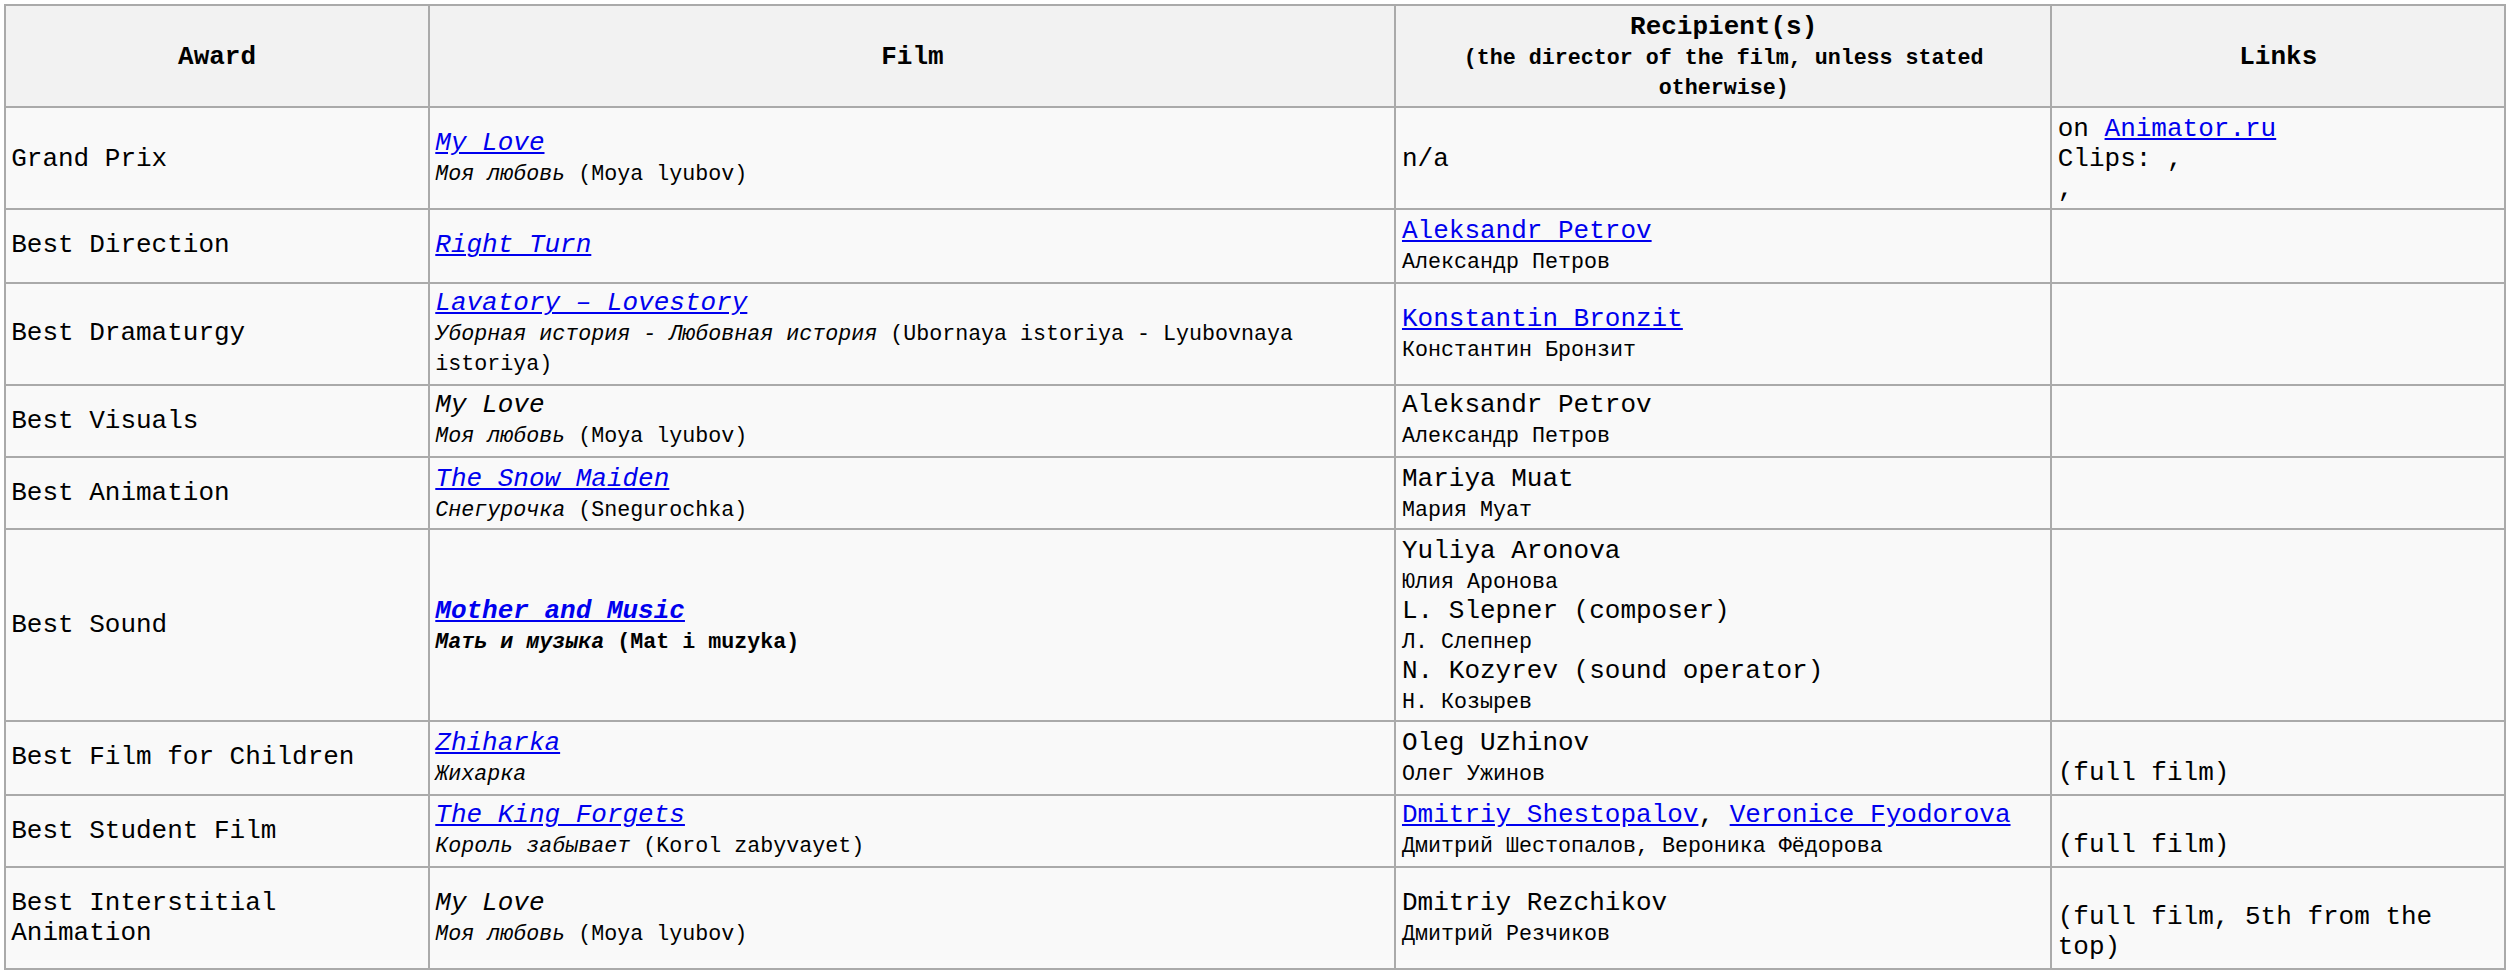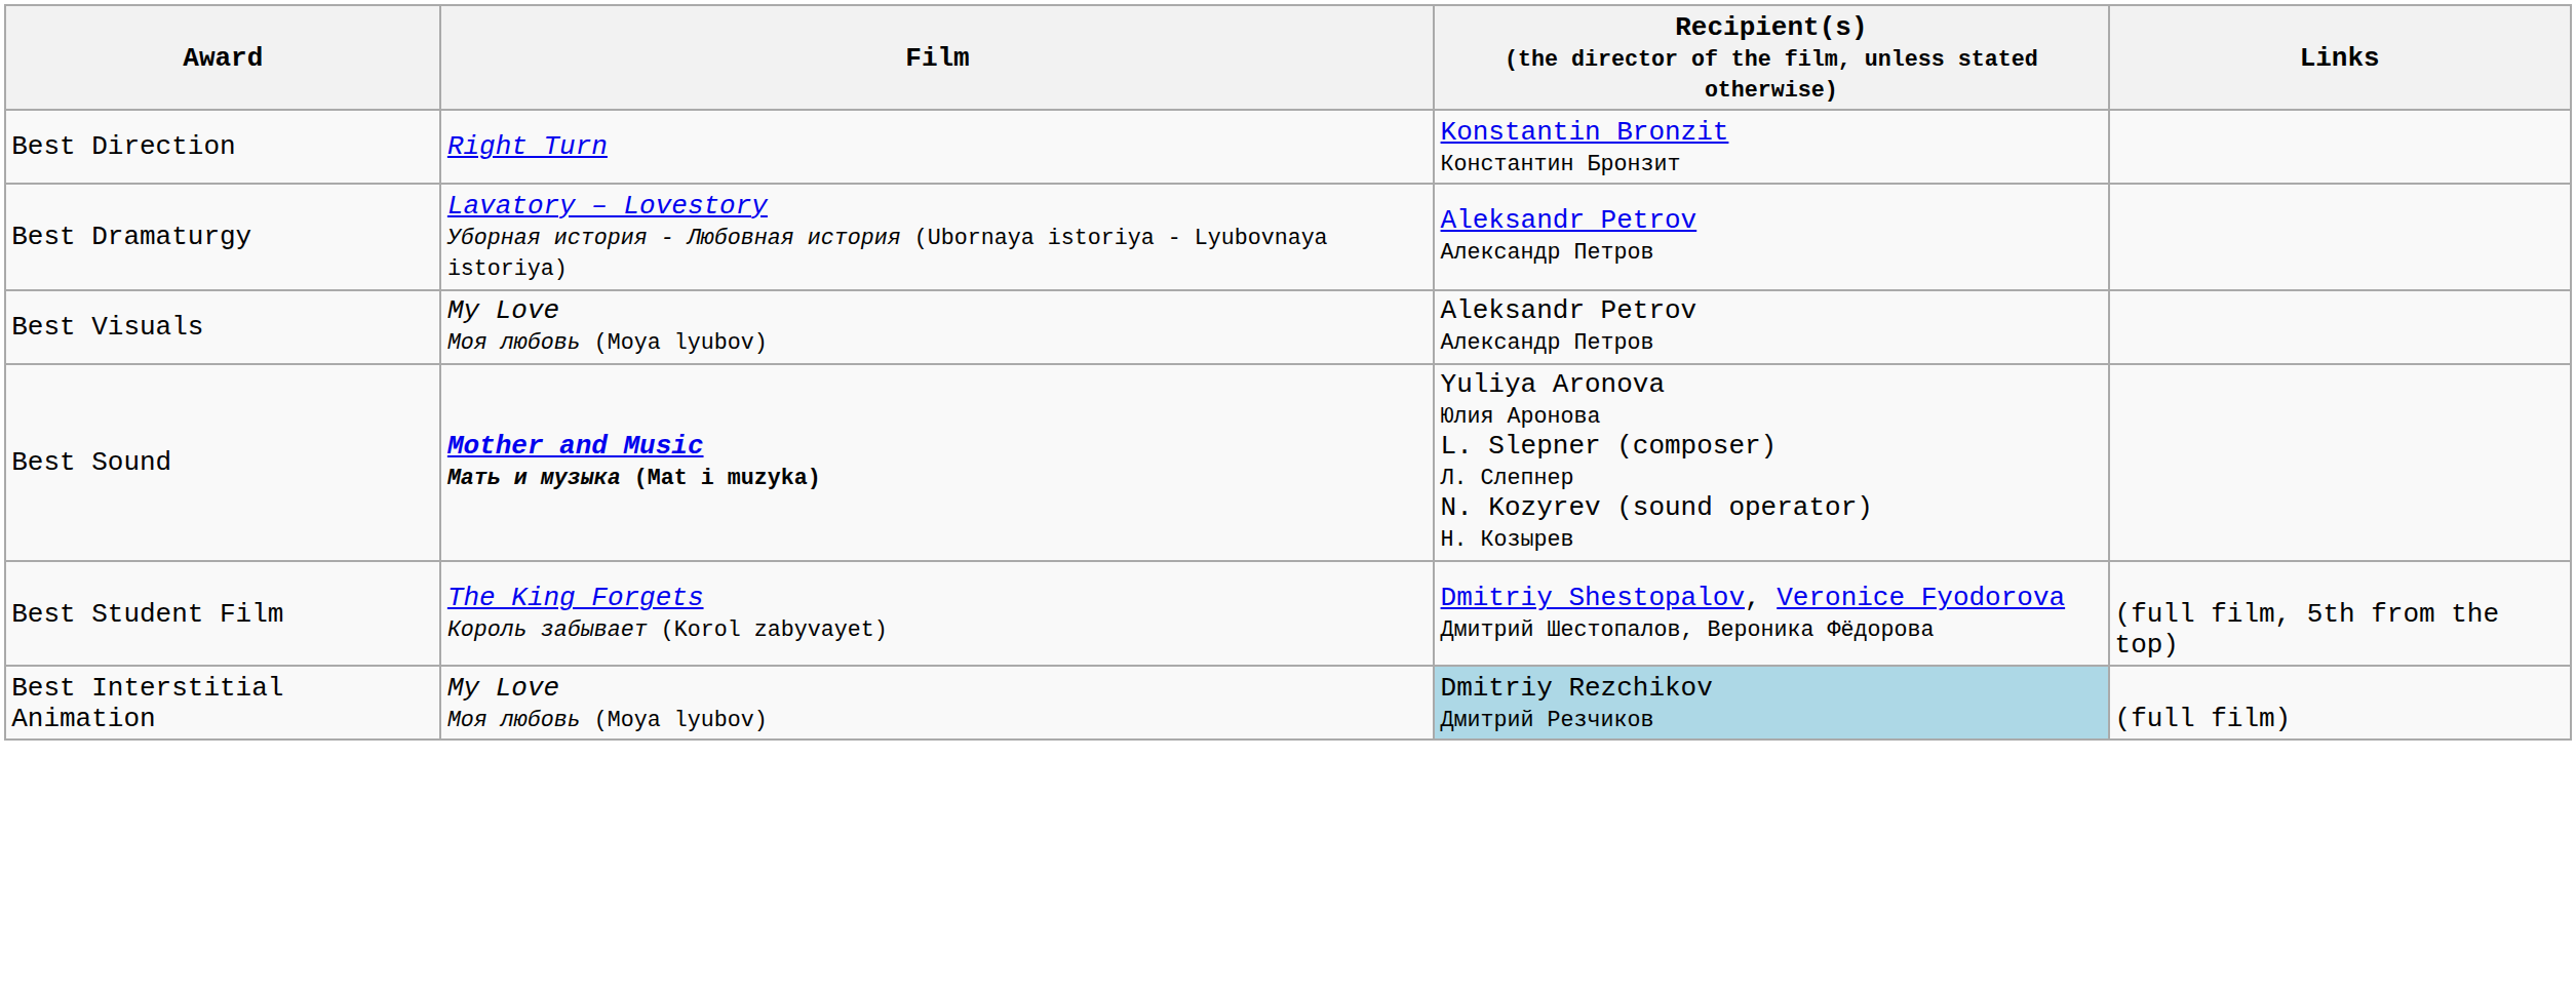 <table class="wikitable">
 <tr>
 <th>Award</th>
 <th>Film</th>
 <th>Recipient(s)<br><small>(the director of the film, unless stated otherwise)</small></th>
 <th>Links</th>
 </tr>
 <tr>
-<td>Grand Prix</td>
-<td><em><a href='#'>My Love</a></em><br><small><em>Моя любовь</em> (Moya lyubov)</small></td>
-<td>n/a</td>
-<td> on <a href='#'>Animator.ru</a><br>Clips: ,<br>, </td>
-</tr>
-<tr>
 <td>Best Direction</td>
 <td><em><a href='#'>Right Turn</a></em></td>
-<td><a href='#'>Aleksandr Petrov</a><br><small>Александр Петров</small></td>
+<td><a href='#'>Konstantin Bronzit</a><br><small>Константин Бронзит</small></td>
 <td></td>
 </tr>
 <tr>
 <td>Best Dramaturgy</td>
 <td><em><a href='#'>Lavatory – Lovestory</a></em><br><small><em>Уборная история - Любовная история</em> (Ubornaya istoriya - Lyubovnaya istoriya)</small></td>
-<td><a href='#'>Konstantin Bronzit</a><br><small>Константин Бронзит</small></td>
+<td><a href='#'>Aleksandr Petrov</a><br><small>Александр Петров</small></td>
 <td></td>
 </tr>
 <tr>
 <td>Best Visuals</td>
 <td><em>My Love</em><br><small><em>Моя любовь</em> (Moya lyubov)</small></td>
 <td>Aleksandr Petrov<br><small>Александр Петров</small></td>
 </tr>
 <tr>
-<td>Best Animation</td>
-<td><em><a href='#'>The Snow Maiden</a></em><br><small><em>Снегурочка</em> (Snegurochka)</small></td>
-<td>Mariya Muat<br><small>Мария Муат</small></td>
-<td></td>
-</tr>
-<tr>
 <td>Best Sound</td>
 <td><strong><em><a href='#'>Mother and Music</a></em><br><small><em>Мать и музыка</em> (Mat i muzyka)</small></strong></td>
 <td>Yuliya Aronova<br><small>Юлия Аронова</small><br>L. Slepner (composer)<br><small>Л. Слепнер</small><br>N. Kozyrev (sound operator)<br><small>Н. Козырев</small></td>
 <td></td>
 </tr>
 <tr>
-<td>Best Film for Children</td>
-<td><em><a href='#'>Zhiharka</a></em><br><small><em>Жихарка</em></small></td>
-<td>Oleg Uzhinov<br><small>Олег Ужинов</small></td>
-<td><br> (full film)</td>
-</tr>
-<tr>
 <td>Best Student Film</td>
 <td><em><a href='#'>The King Forgets</a></em><br><small><em>Король забывает</em> (Korol zabyvayet)</small></td>
 <td><a href='#'>Dmitriy Shestopalov</a>, <a href='#'>Veronice Fyodorova</a><br><small>Дмитрий Шестопалов, Вероника Фёдорова</small></td>
-<td><br> (full film)</td>
+<td><br> (full film, 5th from the top)</td>
 </tr>
 <tr>
 <td>Best Interstitial Animation</td>
 <td><em>My Love</em><br><small><em>Моя любовь</em> (Moya lyubov)</small></td>
-<td>Dmitriy Rezchikov<br><small>Дмитрий Резчиков</small></td>
-<td><br> (full film, 5th from the top)</td>
+<td style="background: lightblue;">Dmitriy Rezchikov<br><small>Дмитрий Резчиков</small></td>
+<td><br> (full film)</td>
 </tr>
 </table>
